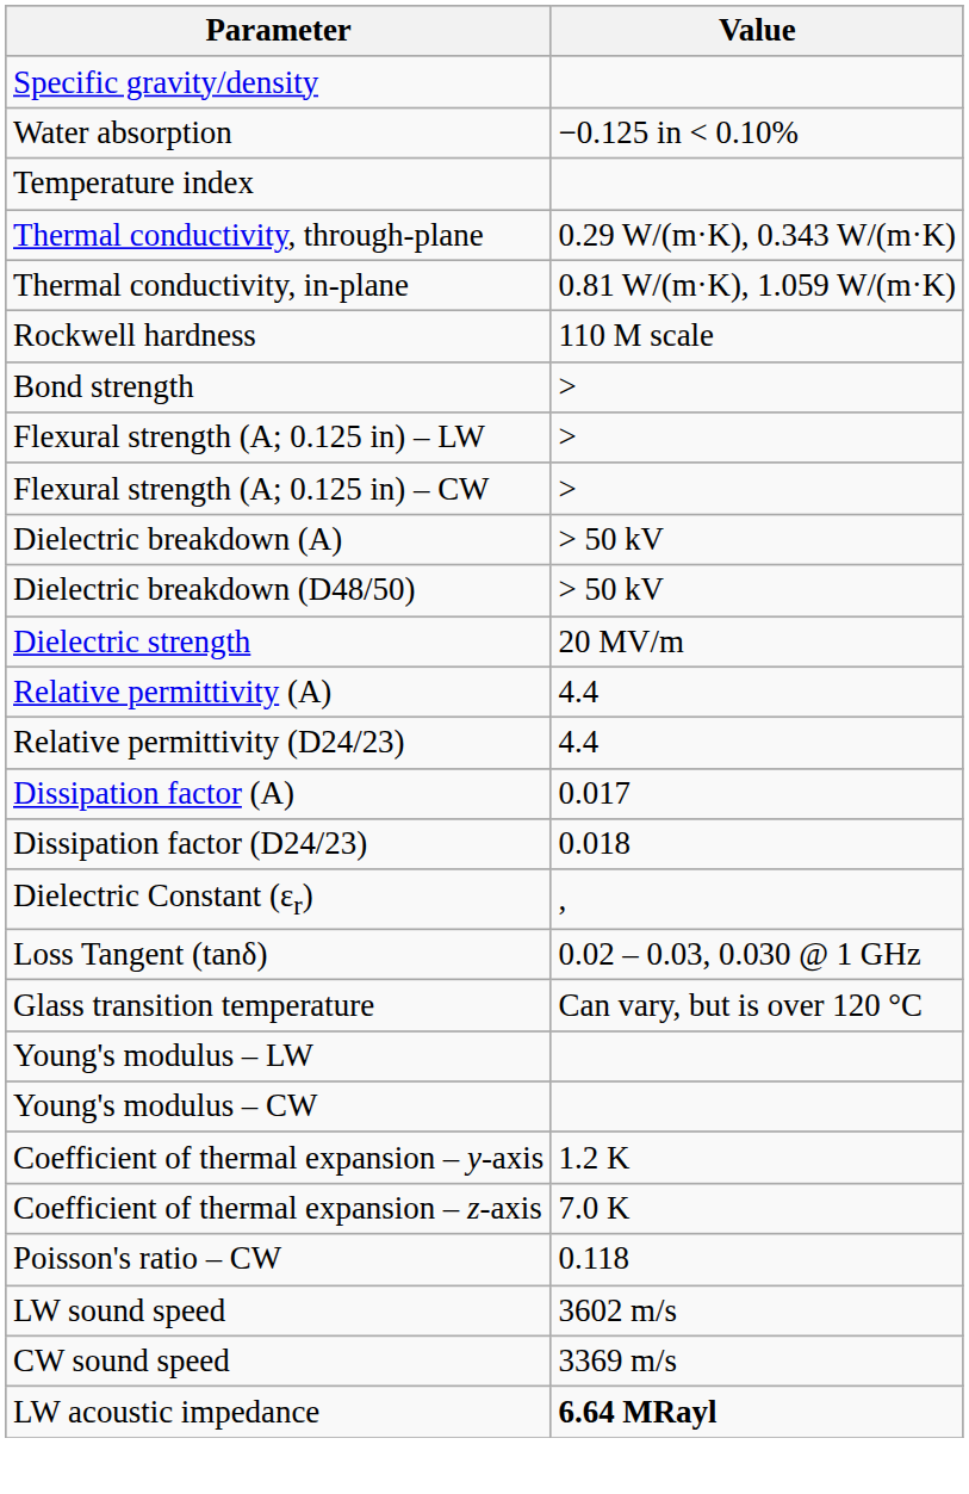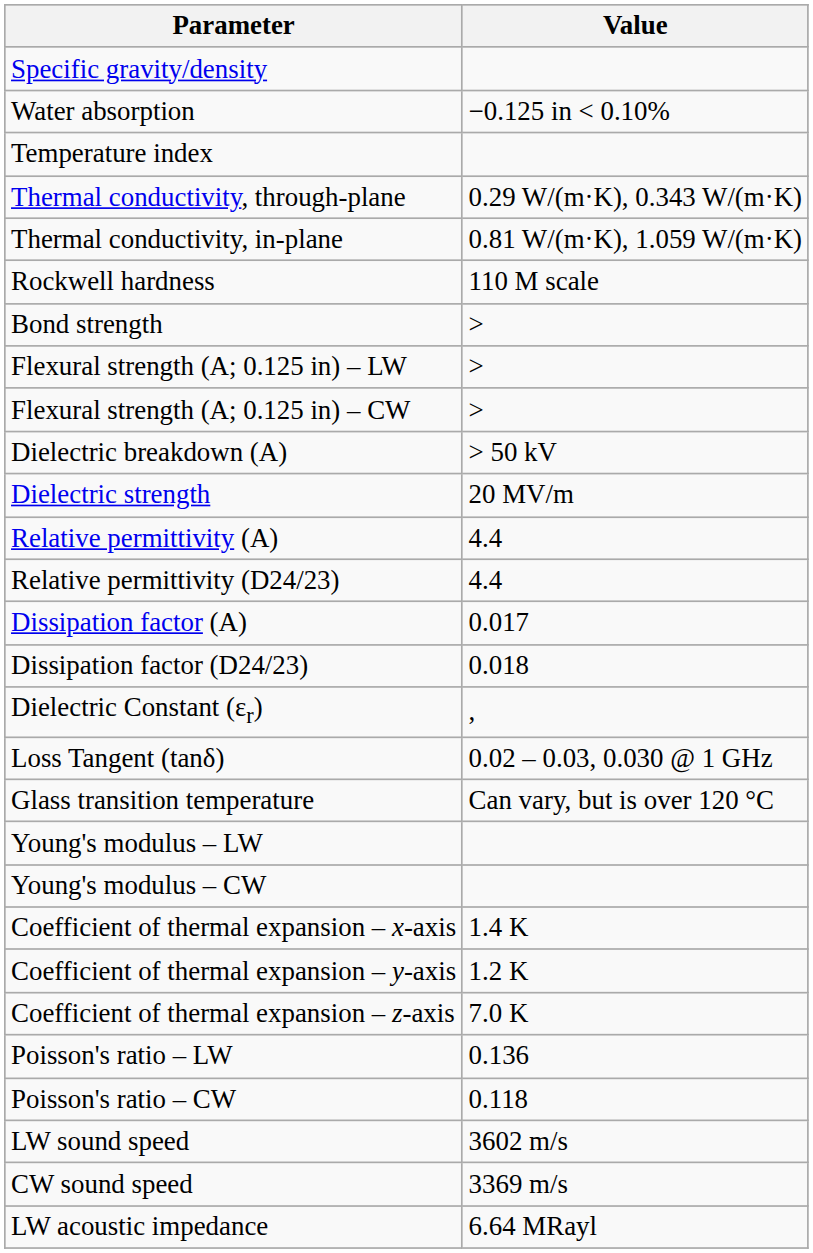 <table class="wikitable">
 <tr>
 <th>Parameter</th>
 <th>Value</th>
 </tr>
 <tr>
 <td><a href='#'>Specific gravity/density</a></td>
 <td> </td>
 </tr>
 <tr>
 <td>Water absorption</td>
 <td>−0.125 in < 0.10%</td>
 </tr>
 <tr>
 <td>Temperature index</td>
 <td></td>
 </tr>
 <tr>
 <td><a href='#'>Thermal conductivity</a>, through-plane</td>
 <td>0.29 W/(m·K), 0.343 W/(m·K)</td>
 </tr>
 <tr>
 <td>Thermal conductivity, in-plane</td>
 <td>0.81 W/(m·K), 1.059 W/(m·K)</td>
 </tr>
 <tr>
 <td>Rockwell hardness</td>
 <td>110 M scale</td>
 </tr>
 <tr>
 <td>Bond strength</td>
 <td>> </td>
 </tr>
 <tr>
 <td>Flexural strength (A; 0.125 in) – LW</td>
 <td>> </td>
 </tr>
 <tr>
 <td>Flexural strength (A; 0.125 in) – CW</td>
 <td>> </td>
 </tr>
 <tr>
 <td>Dielectric breakdown (A)</td>
 <td>> 50 kV</td>
 </tr>
 <tr>
-<td>Dielectric breakdown (D48/50)</td>
-<td>> 50 kV</td>
-</tr>
-<tr>
 <td><a href='#'>Dielectric strength</a></td>
 <td>20 MV/m </td>
 </tr>
 <tr>
 <td><a href='#'>Relative permittivity</a> (A)</td>
 <td>4.4</td>
 </tr>
 <tr>
 <td>Relative permittivity (D24/23)</td>
 <td>4.4</td>
 </tr>
 <tr>
 <td><a href='#'>Dissipation factor</a> (A)</td>
 <td>0.017</td>
 </tr>
 <tr>
 <td>Dissipation factor (D24/23)</td>
 <td>0.018</td>
 </tr>
 <tr>
 <td>Dielectric Constant (ε<sub>r</sub>)</td>
 <td>, </td>
 </tr>
 <tr>
 <td>Loss Tangent (tanδ)</td>
 <td>0.02 – 0.03, 0.030 @ 1 GHz</td>
 </tr>
 <tr>
 <td>Glass transition temperature</td>
 <td>Can vary, but is over 120 °C</td>
 </tr>
 <tr>
 <td>Young's modulus – LW</td>
 <td></td>
 </tr>
 <tr>
 <td>Young's modulus – CW</td>
 <td></td>
 </tr>
 <tr>
+<td>Coefficient of thermal expansion – <em>x</em>-axis</td>
+<td>1.4 K</td>
+</tr>
+<tr>
 <td>Coefficient of thermal expansion – <em>y</em>-axis</td>
 <td>1.2 K</td>
 </tr>
 <tr>
 <td>Coefficient of thermal expansion – <em>z</em>-axis</td>
 <td>7.0 K</td>
+</tr>
+<tr>
+<td>Poisson's ratio – LW</td>
+<td>0.136</td>
 </tr>
 <tr>
 <td>Poisson's ratio – CW</td>
 <td>0.118</td>
 </tr>
 <tr>
 <td>LW sound speed</td>
 <td>3602 m/s</td>
 </tr>
 <tr>
 <td>CW sound speed</td>
 <td>3369 m/s</td>
 </tr>
 <tr>
 <td>LW acoustic impedance</td>
-<td><strong>6.64 MRayl</strong></td>
+<td>6.64 MRayl</td>
 </tr>
 </table>
